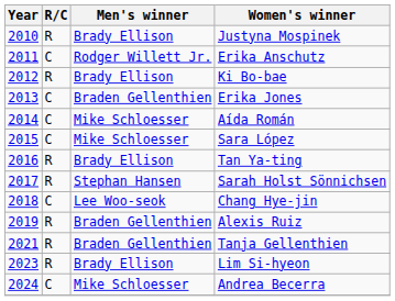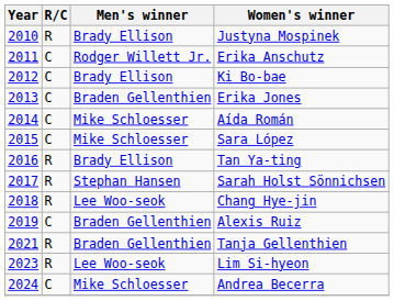 <table class="wikitable">
 <tr>
 <th>Year</th>
 <th>R/C</th>
 <th>Men's winner</th>
 <th>Women's winner</th>
 </tr>
 <tr>
 <td><a href='#'>2010</a></td>
 <td>R</td>
 <td> <a href='#'>Brady Ellison</a></td>
 <td> <a href='#'>Justyna Mospinek</a></td>
 </tr>
 <tr>
 <td><a href='#'>2011</a></td>
 <td>C</td>
 <td> <a href='#'>Rodger Willett Jr.</a></td>
 <td> <a href='#'>Erika Anschutz</a></td>
 </tr>
 <tr>
 <td><a href='#'>2012</a></td>
-<td>R</td>
+<td>C</td>
 <td> <a href='#'>Brady Ellison</a></td>
 <td> <a href='#'>Ki Bo-bae</a></td>
 </tr>
 <tr>
 <td><a href='#'>2013</a></td>
 <td>C</td>
 <td> <a href='#'>Braden Gellenthien</a></td>
 <td> <a href='#'>Erika Jones</a></td>
 </tr>
 <tr>
 <td><a href='#'>2014</a></td>
 <td>C</td>
 <td> <a href='#'>Mike Schloesser</a></td>
 <td> <a href='#'>Aída Román</a></td>
 </tr>
 <tr>
 <td><a href='#'>2015</a></td>
 <td>C</td>
 <td> <a href='#'>Mike Schloesser</a></td>
 <td> <a href='#'>Sara López</a></td>
 </tr>
 <tr>
 <td><a href='#'>2016</a></td>
 <td>R</td>
 <td> <a href='#'>Brady Ellison</a></td>
 <td> <a href='#'>Tan Ya-ting</a></td>
 </tr>
 <tr>
 <td><a href='#'>2017</a></td>
 <td>R</td>
 <td> <a href='#'>Stephan Hansen</a></td>
 <td> <a href='#'>Sarah Holst Sönnichsen</a></td>
 </tr>
 <tr>
 <td><a href='#'>2018</a></td>
-<td>C</td>
+<td>R</td>
 <td> <a href='#'>Lee Woo-seok</a></td>
 <td> <a href='#'>Chang Hye-jin</a></td>
 </tr>
 <tr>
 <td><a href='#'>2019</a></td>
-<td>R</td>
+<td>C</td>
 <td> <a href='#'>Braden Gellenthien</a></td>
 <td> <a href='#'>Alexis Ruiz</a></td>
 </tr>
 <tr>
 <td><a href='#'>2021</a></td>
 <td>R</td>
 <td> <a href='#'>Braden Gellenthien</a></td>
 <td> <a href='#'>Tanja Gellenthien</a></td>
 </tr>
 <tr>
 <td><a href='#'>2023</a></td>
 <td>R</td>
-<td> <a href='#'>Brady Ellison</a></td>
+<td> <a href='#'>Lee Woo-seok</a></td>
 <td> <a href='#'>Lim Si-hyeon</a></td>
 </tr>
 <tr>
 <td><a href='#'>2024</a></td>
 <td>C</td>
 <td> <a href='#'>Mike Schloesser</a></td>
 <td> <a href='#'>Andrea Becerra</a></td>
 </tr>
 <tr>
 </tr>
 </table>
